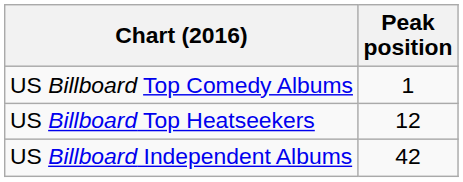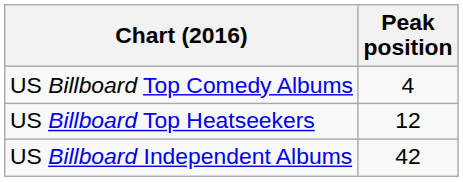 <table class="wikitable sortable">
 <tr>
 <th>Chart (2016)</th>
 <th>Peak<br>position</th>
 </tr>
 <tr>
 <td>US <em>Billboard</em> <a href='#'>Top Comedy Albums</a></td>
-<td style="text-align:center;">1</td>
+<td style="text-align:center;">4</td>
 </tr>
 <tr>
 <td>US <a href='#'><em>Billboard</em> Top Heatseekers</a></td>
 <td style="text-align:center;">12</td>
 </tr>
 <tr>
 <td>US <a href='#'><em>Billboard</em> Independent Albums</a></td>
 <td style="text-align:center;">42</td>
 </tr>
 </table>
